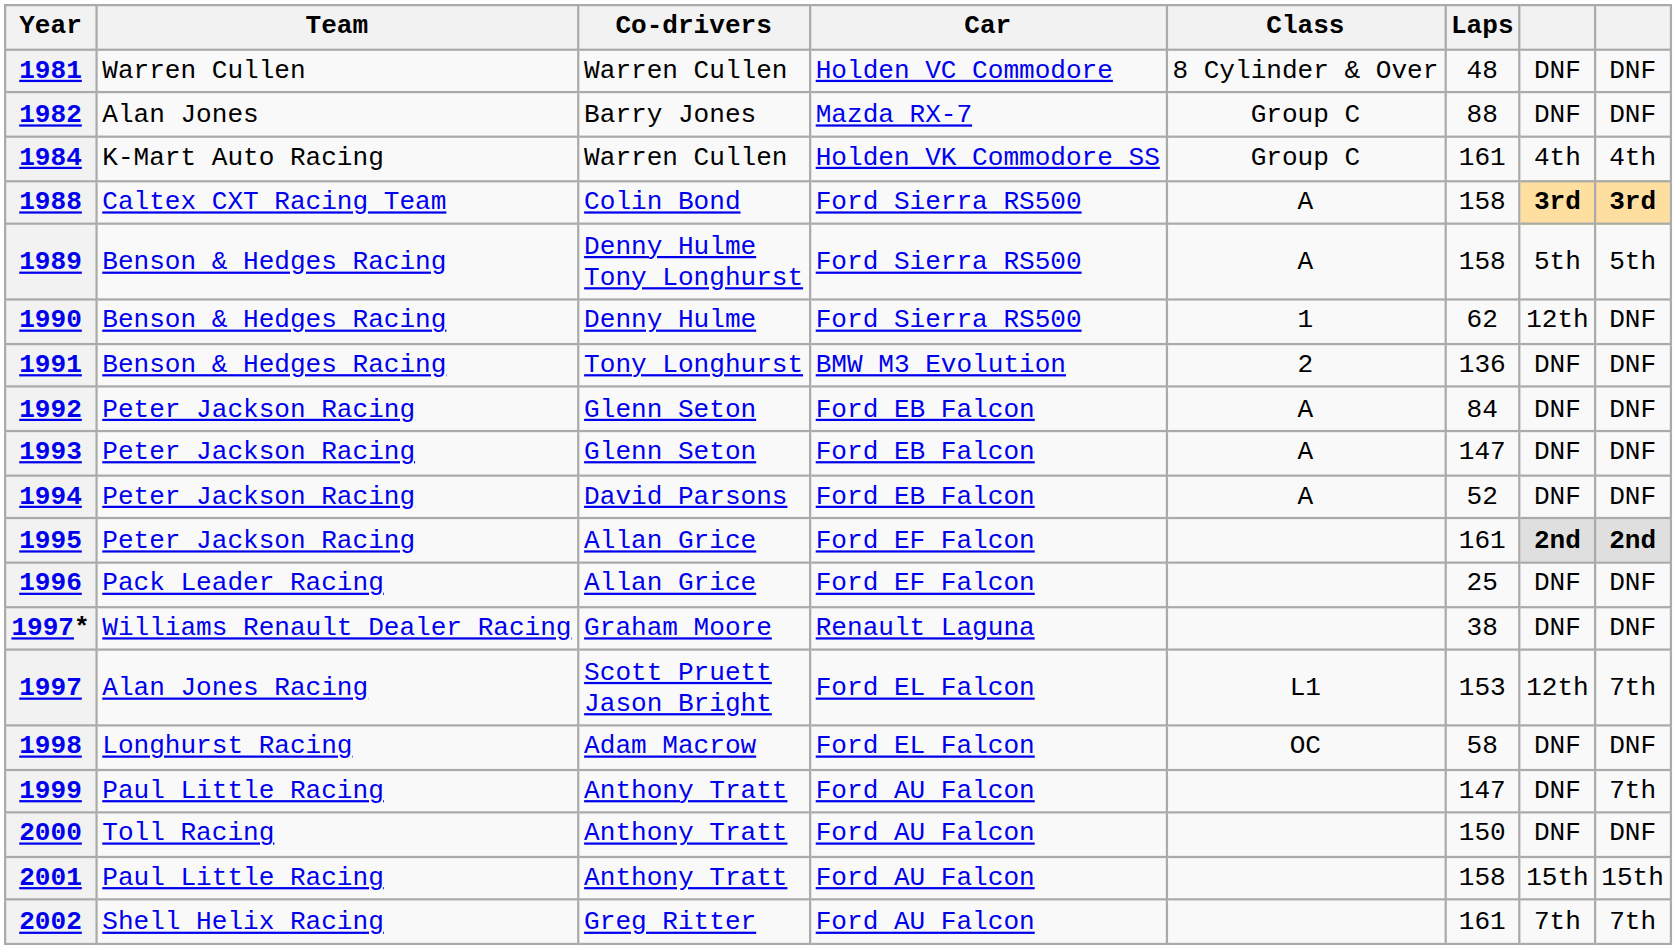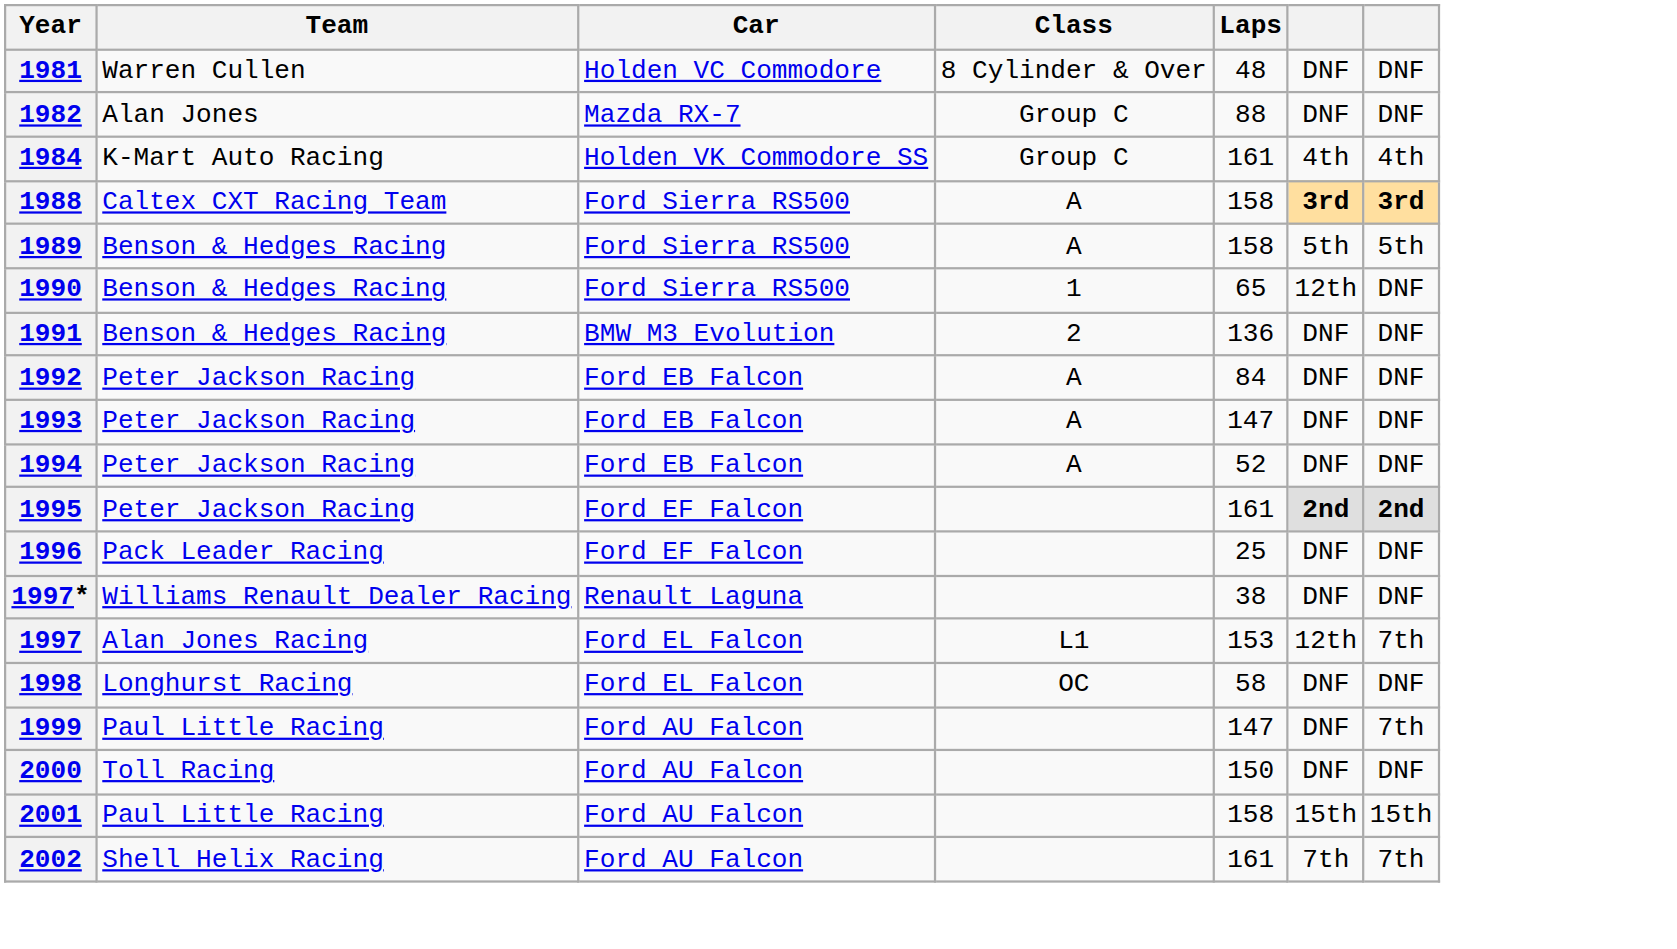 <table class="wikitable" style="text-align:center; font-size:90%">
 <tr>
 <th>Year</th>
 <th>Team</th>
-<th>Co-drivers</th>
 <th>Car</th>
 <th>Class</th>
 <th>Laps</th>
 <th></th>
 <th></th>
 </tr>
 <tr>
 <th><a href='#'>1981</a></th>
-<td align="left"> Warren Cullen</td>
 <td align="left"> Warren Cullen</td>
 <td align="left"><a href='#'>Holden VC Commodore</a></td>
 <td>8 Cylinder & Over</td>
 <td>48</td>
 <td>DNF</td>
 <td>DNF</td>
 </tr>
 <tr>
 <th><a href='#'>1982</a></th>
 <td align="left"> Alan Jones</td>
-<td align="left"> Barry Jones</td>
 <td align="left"><a href='#'>Mazda RX-7</a></td>
 <td>Group C</td>
 <td>88</td>
 <td>DNF</td>
 <td>DNF</td>
 </tr>
 <tr>
 <th><a href='#'>1984</a></th>
 <td align="left"> K-Mart Auto Racing</td>
-<td align="left"> Warren Cullen</td>
 <td align="left" nowrap><a href='#'>Holden VK Commodore SS</a></td>
 <td>Group C</td>
 <td>161</td>
 <td>4th</td>
 <td>4th</td>
 </tr>
 <tr>
 <th><a href='#'>1988</a></th>
 <td align="left"> <a href='#'>Caltex CXT Racing Team</a></td>
-<td align="left"> <a href='#'>Colin Bond</a></td>
 <td align="left"><a href='#'>Ford Sierra RS500</a></td>
 <td>A</td>
 <td>158</td>
 <td style="background:#ffdf9f;"><strong>3rd</strong></td>
 <td style="background:#ffdf9f;"><strong>3rd</strong></td>
 </tr>
 <tr>
 <th><a href='#'>1989</a></th>
 <td align="left"> <a href='#'>Benson & Hedges Racing</a></td>
-<td align="left"> <a href='#'>Denny Hulme</a><br> <a href='#'>Tony Longhurst</a></td>
 <td align="left"><a href='#'>Ford Sierra RS500</a></td>
 <td>A</td>
 <td>158</td>
 <td>5th</td>
 <td>5th</td>
 </tr>
 <tr>
 <th><a href='#'>1990</a></th>
 <td align="left"> <a href='#'>Benson & Hedges Racing</a></td>
-<td align="left"> <a href='#'>Denny Hulme</a></td>
 <td align="left"><a href='#'>Ford Sierra RS500</a></td>
 <td>1</td>
-<td>62</td>
+<td>65</td>
 <td>12th</td>
 <td>DNF</td>
 </tr>
 <tr>
 <th><a href='#'>1991</a></th>
 <td align="left"> <a href='#'>Benson & Hedges Racing</a></td>
-<td align="left"> <a href='#'>Tony Longhurst</a></td>
 <td align="left"><a href='#'>BMW M3 Evolution</a></td>
 <td>2</td>
 <td>136</td>
 <td>DNF</td>
 <td>DNF</td>
 </tr>
 <tr>
 <th><a href='#'>1992</a></th>
 <td align="left"> <a href='#'>Peter Jackson Racing</a></td>
-<td align="left"> <a href='#'>Glenn Seton</a></td>
 <td align="left"><a href='#'>Ford EB Falcon</a></td>
 <td>A</td>
 <td>84</td>
 <td>DNF</td>
 <td>DNF</td>
 </tr>
 <tr>
 <th><a href='#'>1993</a></th>
 <td align="left"> <a href='#'>Peter Jackson Racing</a></td>
-<td align="left"> <a href='#'>Glenn Seton</a></td>
 <td align="left"><a href='#'>Ford EB Falcon</a></td>
 <td>A</td>
 <td>147</td>
 <td>DNF</td>
 <td>DNF</td>
 </tr>
 <tr>
 <th><a href='#'>1994</a></th>
 <td align="left"> <a href='#'>Peter Jackson Racing</a></td>
-<td align="left"> <a href='#'>David Parsons</a></td>
 <td align="left"><a href='#'>Ford EB Falcon</a></td>
 <td>A</td>
 <td>52</td>
 <td>DNF</td>
 <td>DNF</td>
 </tr>
 <tr>
 <th><a href='#'>1995</a></th>
 <td align="left"> <a href='#'>Peter Jackson Racing</a></td>
-<td align="left"> <a href='#'>Allan Grice</a></td>
 <td align="left"><a href='#'>Ford EF Falcon</a></td>
 <td></td>
 <td>161</td>
 <td style="background:#dfdfdf;"><strong>2nd</strong></td>
 <td style="background:#dfdfdf;"><strong>2nd</strong></td>
 </tr>
 <tr>
 <th><a href='#'>1996</a></th>
 <td align="left"> <a href='#'>Pack Leader Racing</a></td>
-<td align="left"> <a href='#'>Allan Grice</a></td>
 <td align="left"><a href='#'>Ford EF Falcon</a></td>
 <td></td>
 <td>25</td>
 <td>DNF</td>
 <td>DNF</td>
 </tr>
 <tr>
 <th><a href='#'>1997</a>*</th>
 <td align="left" nowrap> <a href='#'>Williams Renault Dealer Racing</a></td>
-<td align="left" nowrap> <a href='#'>Graham Moore</a></td>
 <td align="left" nowrap><a href='#'>Renault Laguna</a></td>
 <td></td>
 <td>38</td>
 <td>DNF</td>
 <td>DNF</td>
 </tr>
 <tr>
 <th><a href='#'>1997</a></th>
 <td align="left"> <a href='#'>Alan Jones Racing</a></td>
-<td align="left"> <a href='#'>Scott Pruett</a><br> <a href='#'>Jason Bright</a></td>
 <td align="left"><a href='#'>Ford EL Falcon</a></td>
 <td>L1</td>
 <td>153</td>
 <td>12th</td>
 <td>7th</td>
 </tr>
 <tr>
 <th><a href='#'>1998</a></th>
 <td align="left"> <a href='#'>Longhurst Racing</a></td>
-<td align="left"> <a href='#'>Adam Macrow</a></td>
 <td align="left"><a href='#'>Ford EL Falcon</a></td>
 <td>OC</td>
 <td>58</td>
 <td>DNF</td>
 <td>DNF</td>
 </tr>
 <tr>
 <th><a href='#'>1999</a></th>
 <td align="left"> <a href='#'>Paul Little Racing</a></td>
-<td align="left"> <a href='#'>Anthony Tratt</a></td>
 <td align="left"><a href='#'>Ford AU Falcon</a></td>
 <td></td>
 <td>147</td>
 <td>DNF</td>
 <td>7th</td>
 </tr>
 <tr>
 <th><a href='#'>2000</a></th>
 <td align="left"> <a href='#'>Toll Racing</a></td>
-<td align="left"> <a href='#'>Anthony Tratt</a></td>
 <td align="left"><a href='#'>Ford AU Falcon</a></td>
 <td></td>
 <td>150</td>
 <td>DNF</td>
 <td>DNF</td>
 </tr>
 <tr>
 <th><a href='#'>2001</a></th>
 <td align="left"> <a href='#'>Paul Little Racing</a></td>
-<td align="left"> <a href='#'>Anthony Tratt</a></td>
 <td align="left"><a href='#'>Ford AU Falcon</a></td>
 <td></td>
 <td>158</td>
 <td>15th</td>
 <td>15th</td>
 </tr>
 <tr>
 <th><a href='#'>2002</a></th>
 <td align="left"> <a href='#'>Shell Helix Racing</a></td>
-<td align="left"> <a href='#'>Greg Ritter</a></td>
 <td align="left"><a href='#'>Ford AU Falcon</a></td>
 <td></td>
 <td>161</td>
 <td>7th</td>
 <td>7th</td>
 </tr>
 </table>
